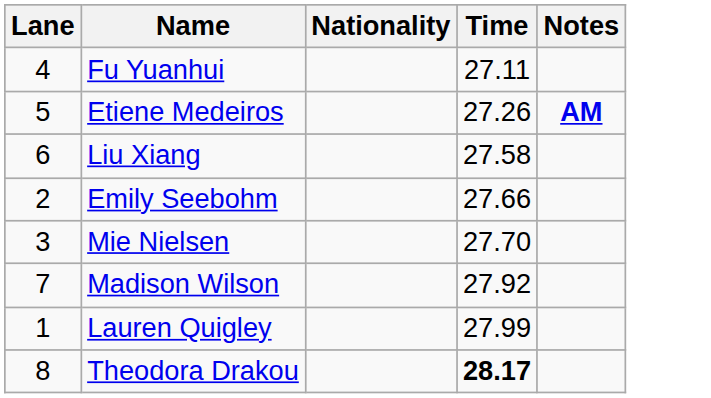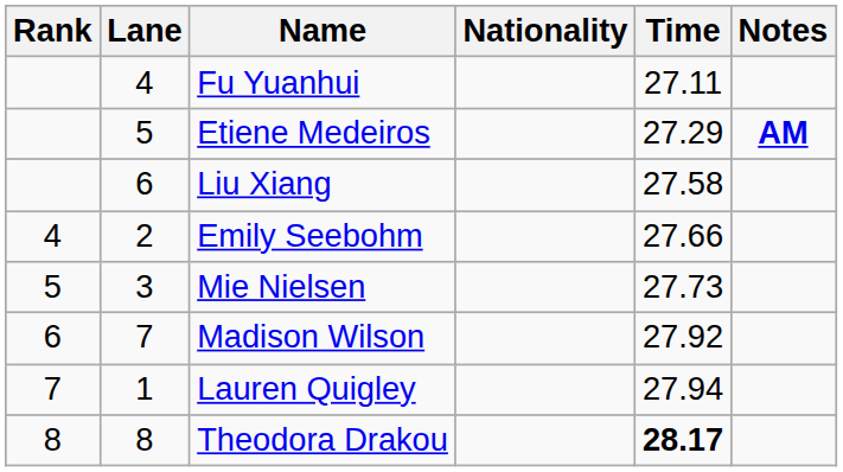 <table class="wikitable sortable" style="text-align:center">
 <tr>
+<th>Rank</th>
 <th>Lane</th>
 <th>Name</th>
 <th>Nationality</th>
 <th>Time</th>
 <th>Notes</th>
 </tr>
 <tr>
+<td></td>
 <td>4</td>
 <td align=left><a href='#'>Fu Yuanhui</a></td>
 <td align=left></td>
 <td>27.11</td>
 <td></td>
 </tr>
 <tr>
+<td></td>
 <td>5</td>
 <td align=left><a href='#'>Etiene Medeiros</a></td>
 <td align=left></td>
-<td>27.26</td>
+<td>27.29</td>
 <td><strong><a href='#'>AM</a></strong></td>
 </tr>
 <tr>
+<td></td>
 <td>6</td>
 <td align=left><a href='#'>Liu Xiang</a></td>
 <td align=left></td>
 <td>27.58</td>
 <td></td>
 </tr>
 <tr>
+<td>4</td>
 <td>2</td>
 <td align=left><a href='#'>Emily Seebohm</a></td>
 <td align=left></td>
 <td>27.66</td>
 <td></td>
 </tr>
 <tr>
+<td>5</td>
 <td>3</td>
 <td align=left><a href='#'>Mie Nielsen</a></td>
 <td align=left></td>
-<td>27.70</td>
+<td>27.73</td>
 <td></td>
 </tr>
 <tr>
+<td>6</td>
 <td>7</td>
 <td align=left><a href='#'>Madison Wilson</a></td>
 <td align=left></td>
 <td>27.92</td>
 <td></td>
 </tr>
 <tr>
+<td>7</td>
 <td>1</td>
 <td align=left><a href='#'>Lauren Quigley</a></td>
 <td align=left></td>
-<td>27.99</td>
+<td>27.94</td>
 <td></td>
 </tr>
 <tr>
+<td>8</td>
 <td>8</td>
 <td align=left><a href='#'>Theodora Drakou</a></td>
 <td align=left></td>
 <td><strong>28.17</strong></td>
 <td></td>
 </tr>
 </table>
